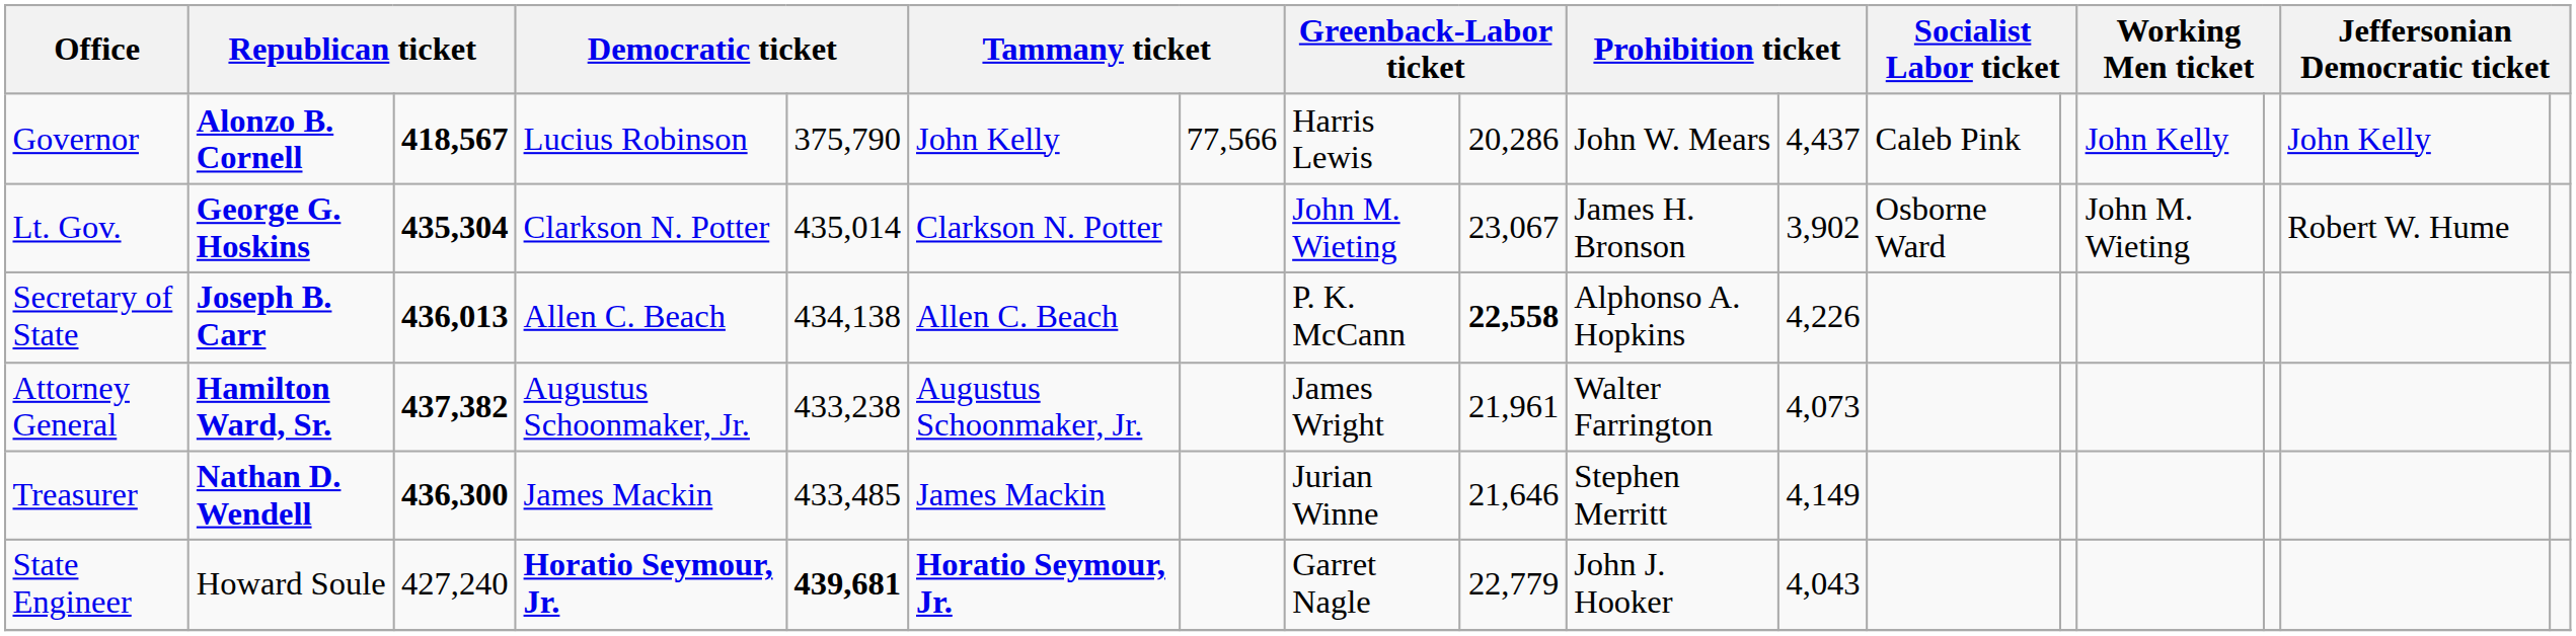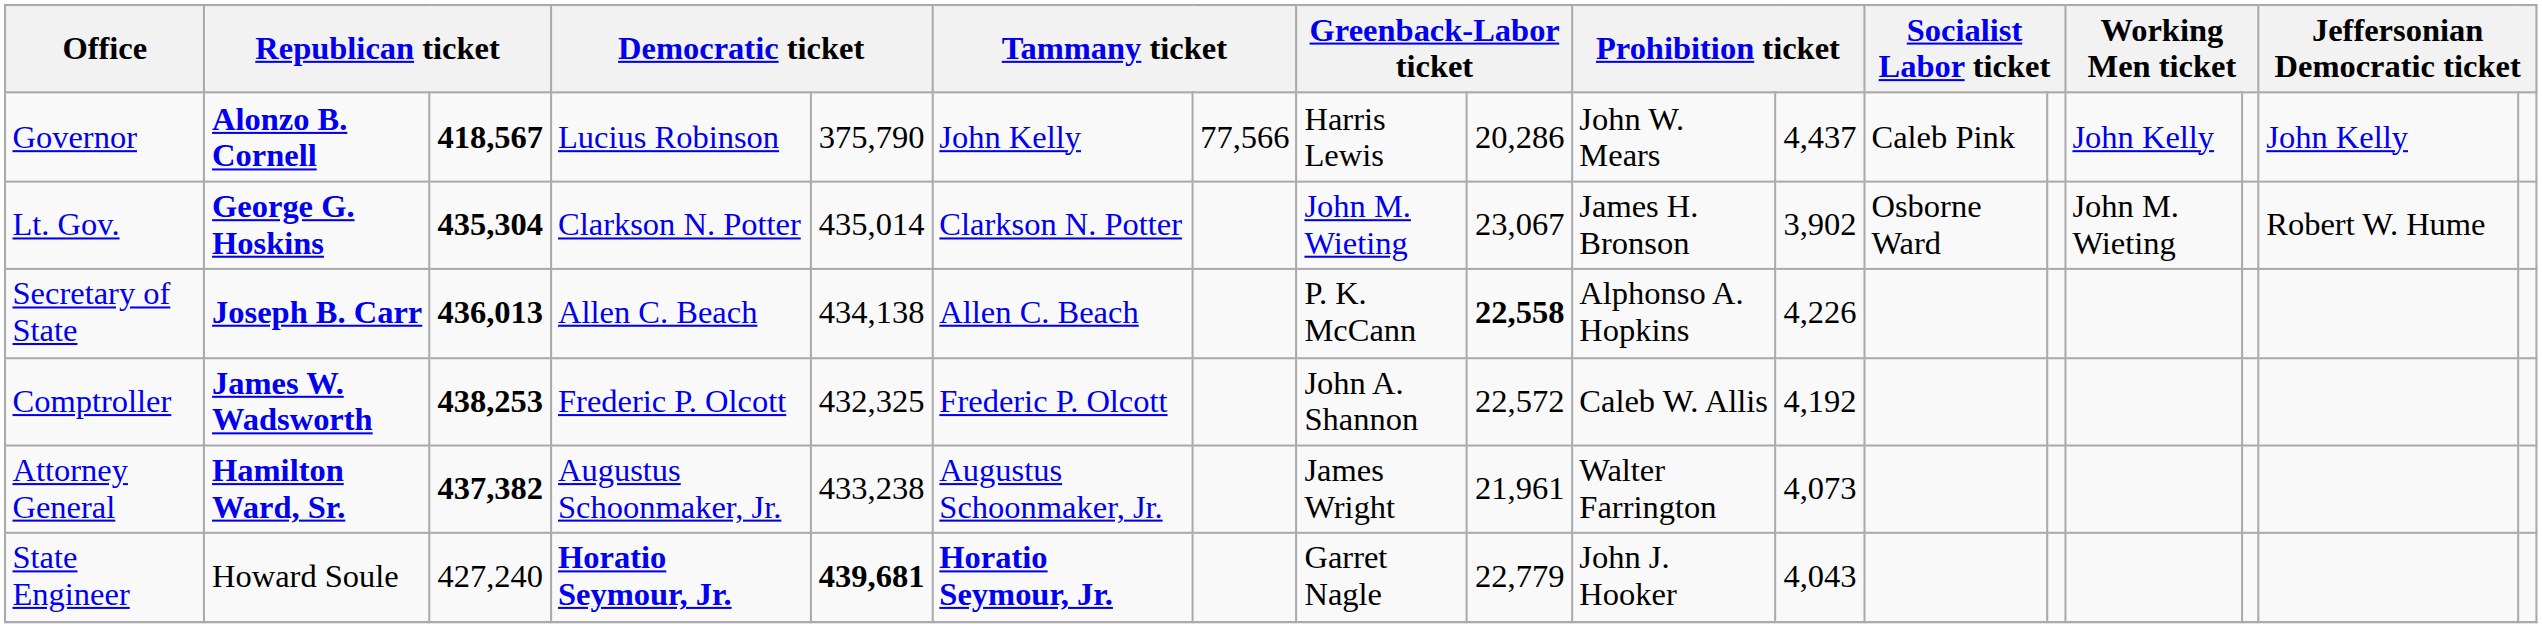 <table class=wikitable>
 <tr bgcolor=lightgrey>
 <th>Office</th>
 <th colspan="2" ><a href='#'>Republican</a> ticket</th>
 <th colspan="2" ><a href='#'>Democratic</a> ticket</th>
 <th colspan="2" ><a href='#'>Tammany</a> ticket</th>
 <th colspan="2" ><a href='#'>Greenback-Labor</a> ticket</th>
 <th colspan="2" ><a href='#'>Prohibition</a> ticket</th>
 <th colspan="2" ><a href='#'>Socialist Labor</a> ticket</th>
 <th colspan="2" >Working Men ticket</th>
 <th colspan="2" >Jeffersonian Democratic ticket</th>
 </tr>
 <tr>
 <td><a href='#'>Governor</a></td>
 <td><strong><a href='#'>Alonzo B. Cornell</a></strong></td>
 <td align="right"><strong>418,567</strong></td>
 <td><a href='#'>Lucius Robinson</a></td>
 <td align="right">375,790</td>
 <td><a href='#'>John Kelly</a></td>
 <td align="right">77,566</td>
 <td>Harris Lewis</td>
 <td align="right">20,286</td>
 <td>John W. Mears</td>
 <td align="right">4,437</td>
 <td>Caleb Pink</td>
 <td align="right"></td>
 <td><a href='#'>John Kelly</a></td>
 <td align="right"></td>
 <td><a href='#'>John Kelly</a></td>
 <td align="right"></td>
 </tr>
 <tr>
 <td><a href='#'>Lt. Gov.</a></td>
 <td><strong><a href='#'>George G. Hoskins</a></strong></td>
 <td align="right"><strong>435,304</strong></td>
 <td><a href='#'>Clarkson N. Potter</a></td>
 <td align="right">435,014</td>
 <td><a href='#'>Clarkson N. Potter</a></td>
 <td align="right"></td>
 <td><a href='#'>John M. Wieting</a></td>
 <td align="right">23,067</td>
 <td>James H. Bronson</td>
 <td align="right">3,902</td>
 <td>Osborne Ward</td>
 <td align="right"></td>
 <td>John M. Wieting</td>
 <td align="right"></td>
 <td>Robert W. Hume</td>
 <td align="right"></td>
 </tr>
 <tr>
 <td><a href='#'>Secretary of State</a></td>
 <td><strong><a href='#'>Joseph B. Carr</a></strong></td>
 <td align="right"><strong>436,013</strong></td>
 <td><a href='#'>Allen C. Beach</a></td>
 <td align="right">434,138</td>
 <td><a href='#'>Allen C. Beach</a></td>
 <td align="right"></td>
 <td>P. K. McCann</td>
 <td align="right"><strong>22,558</strong></td>
 <td>Alphonso A. Hopkins</td>
 <td align="right">4,226</td>
 <td></td>
 <td align="right"></td>
 <td></td>
 <td align="right"></td>
 <td></td>
 <td align="right"></td>
 </tr>
 <tr>
+<td><a href='#'>Comptroller</a></td>
+<td><strong><a href='#'>James W. Wadsworth</a></strong></td>
+<td align="right"><strong>438,253</strong></td>
+<td><a href='#'>Frederic P. Olcott</a></td>
+<td align="right">432,325</td>
+<td><a href='#'>Frederic P. Olcott</a></td>
+<td align="right"></td>
+<td>John A. Shannon</td>
+<td align="right">22,572</td>
+<td>Caleb W. Allis</td>
+<td align="right">4,192</td>
+<td></td>
+<td align="right"></td>
+<td></td>
+<td align="right"></td>
+<td></td>
+<td align="right"></td>
+</tr>
+<tr>
 <td><a href='#'>Attorney General</a></td>
 <td><strong><a href='#'>Hamilton Ward, Sr.</a></strong></td>
 <td align="right"><strong>437,382</strong></td>
 <td><a href='#'>Augustus Schoonmaker, Jr.</a></td>
 <td align="right">433,238</td>
 <td><a href='#'>Augustus Schoonmaker, Jr.</a></td>
 <td align="right"></td>
 <td>James Wright</td>
 <td align="right">21,961</td>
 <td>Walter Farrington</td>
 <td align="right">4,073</td>
-<td></td>
-<td align="right"></td>
-<td></td>
-<td align="right"></td>
-<td></td>
-<td align="right"></td>
-</tr>
-<tr>
-<td><a href='#'>Treasurer</a></td>
-<td><strong><a href='#'>Nathan D. Wendell</a></strong></td>
-<td align="right"><strong>436,300</strong></td>
-<td><a href='#'>James Mackin</a></td>
-<td align="right">433,485</td>
-<td><a href='#'>James Mackin</a></td>
-<td align="right"></td>
-<td>Jurian Winne</td>
-<td align="right">21,646</td>
-<td>Stephen Merritt</td>
-<td align="right">4,149</td>
 <td></td>
 <td align="right"></td>
 <td></td>
 <td align="right"></td>
 <td></td>
 <td align="right"></td>
 </tr>
 <tr>
 <td><a href='#'>State Engineer</a></td>
 <td>Howard Soule</td>
 <td align="right">427,240</td>
 <td><strong><a href='#'>Horatio Seymour, Jr.</a></strong></td>
 <td align="right"><strong>439,681</strong></td>
 <td><strong><a href='#'>Horatio Seymour, Jr.</a></strong></td>
 <td align="right"></td>
 <td>Garret Nagle</td>
 <td align="right">22,779</td>
 <td>John J. Hooker</td>
 <td align="right">4,043</td>
 <td></td>
 <td align="right"></td>
 <td></td>
 <td align="right"></td>
 <td></td>
 <td align="right"></td>
 </tr>
 <tr>
 </tr>
 </table>
